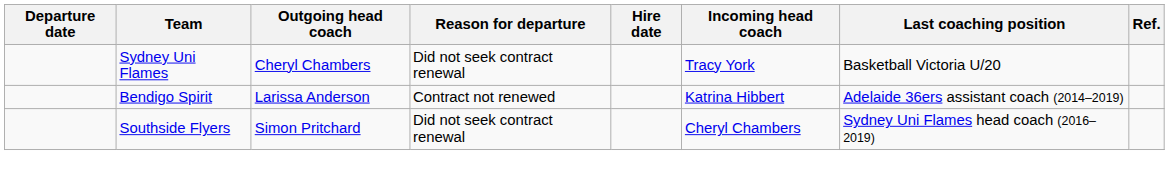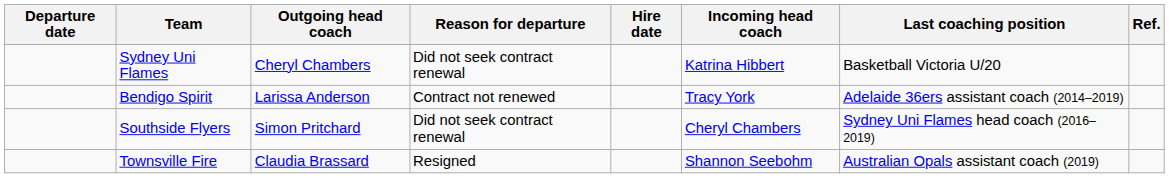 <table class="wikitable sortable">
 <tr>
 <th>Departure date</th>
 <th>Team</th>
 <th>Outgoing head coach</th>
 <th>Reason for departure</th>
 <th>Hire date</th>
 <th>Incoming head coach</th>
 <th class="unsortable">Last coaching position</th>
 <th class="unsortable">Ref.</th>
 </tr>
 <tr>
 <td align=center></td>
 <td><a href='#'>Sydney Uni Flames</a></td>
 <td> <a href='#'>Cheryl Chambers</a></td>
 <td>Did not seek contract renewal</td>
 <td align=center></td>
-<td> <a href='#'>Tracy York</a></td>
+<td> <a href='#'>Katrina Hibbert</a></td>
 <td>Basketball Victoria U/20</td>
 <td></td>
 </tr>
 <tr>
 <td align=center></td>
 <td><a href='#'>Bendigo Spirit</a></td>
 <td> <a href='#'>Larissa Anderson</a></td>
 <td>Contract not renewed</td>
 <td align=center></td>
-<td> <a href='#'>Katrina Hibbert</a></td>
+<td> <a href='#'>Tracy York</a></td>
 <td><a href='#'>Adelaide 36ers</a> assistant coach <small>(2014–2019)</small></td>
 <td></td>
 </tr>
 <tr>
 <td align=center></td>
 <td><a href='#'>Southside Flyers</a></td>
 <td> <a href='#'>Simon Pritchard</a></td>
 <td>Did not seek contract renewal</td>
 <td align=center></td>
 <td> <a href='#'>Cheryl Chambers</a></td>
 <td><a href='#'>Sydney Uni Flames</a> head coach <small>(2016–2019)</small></td>
 <td></td>
 </tr>
+<tr>
+<td align=center></td>
+<td><a href='#'>Townsville Fire</a></td>
+<td> <a href='#'>Claudia Brassard</a></td>
+<td>Resigned</td>
+<td align=center></td>
+<td> <a href='#'>Shannon Seebohm</a></td>
+<td><a href='#'>Australian Opals</a> assistant coach <small>(2019)</small></td>
+<td></td>
+</tr>
 </table>
